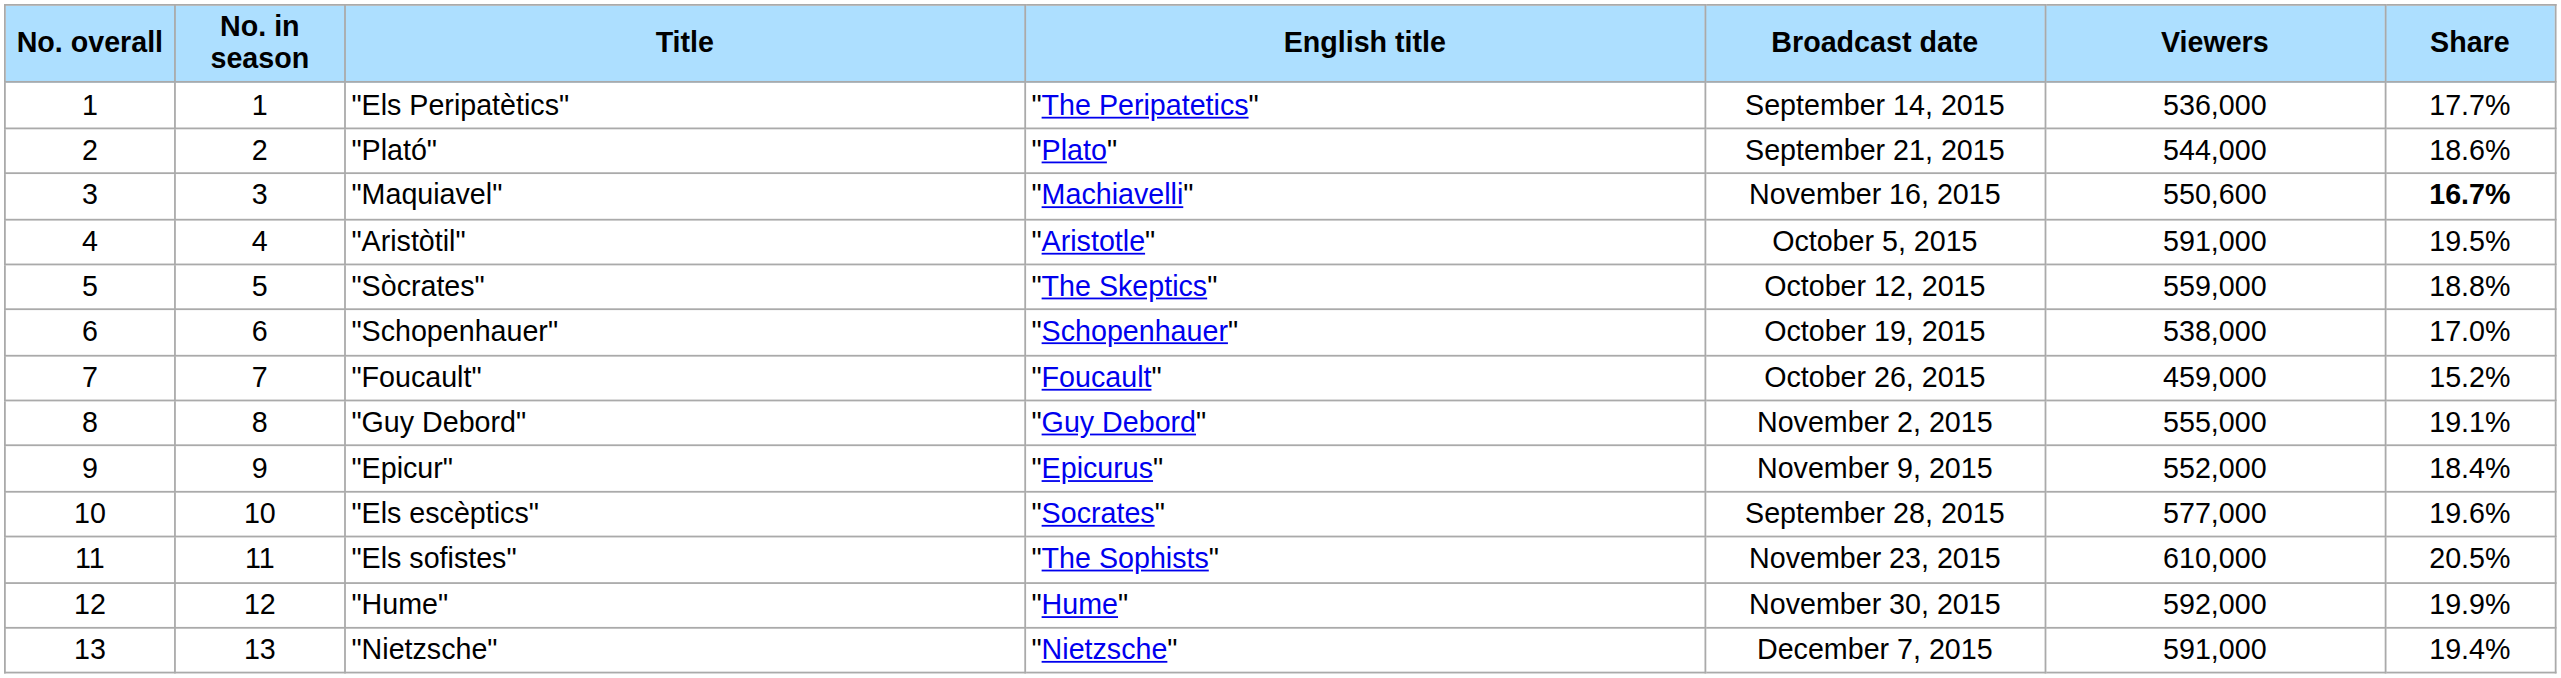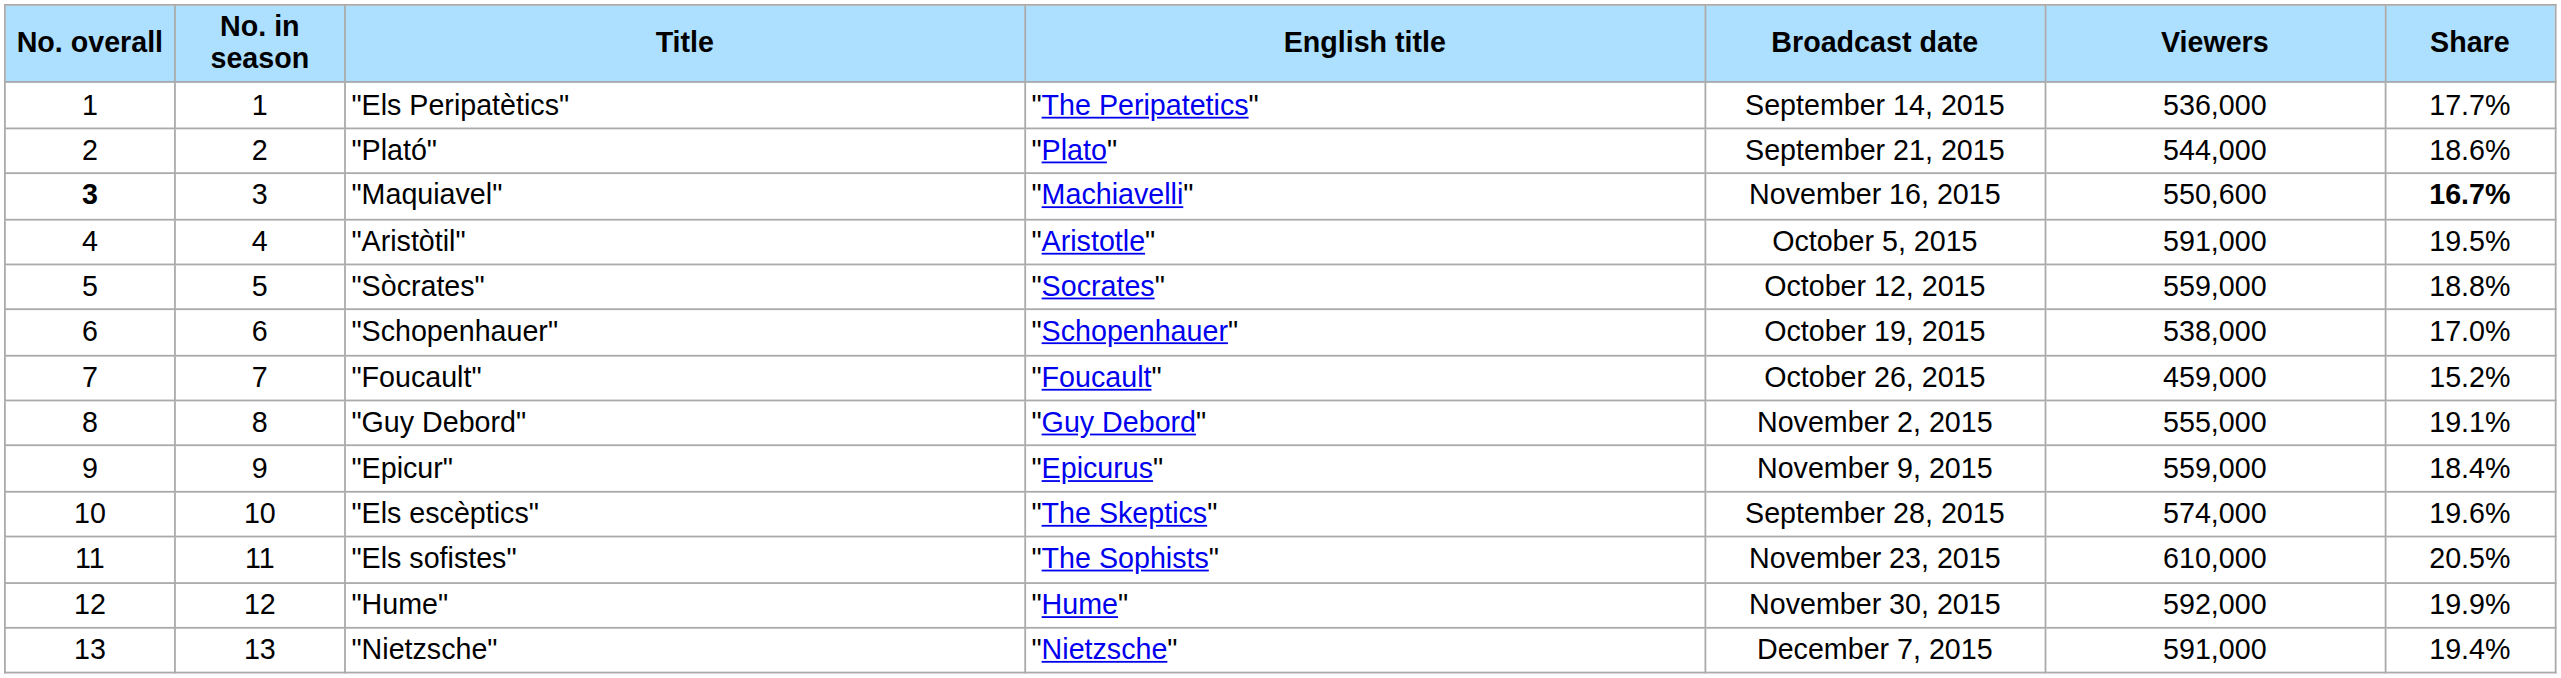 <table class="wikitable" style="width:90%; margin:left; background:#FFFFFF;">
 <tr>
 <th style="background:#ADDFFF;" width="5%">No. overall</th>
 <th style="background:#ADDFFF;" width="5%">No. in season</th>
 <th style="background:#ADDFFF;" width="20%">Title</th>
 <th style="background:#ADDFFF;" width="20%">English title</th>
 <th style="background:#ADDFFF;" width="10%">Broadcast date</th>
 <th style="background:#ADDFFF;" width="10%">Viewers</th>
 <th style="background:#ADDFFF;" width="5%">Share</th>
 </tr>
 <tr>
 <td align="center">1</td>
 <td align="center">1</td>
 <td>"Els Peripatètics"</td>
 <td>"<a href='#'>The Peripatetics</a>"</td>
 <td align="center">September 14, 2015</td>
 <td align="center">536,000</td>
 <td align="center">17.7%</td>
 </tr>
 <tr>
 <td align="center">2</td>
 <td align="center">2</td>
 <td>"Plató"</td>
 <td>"<a href='#'>Plato</a>"</td>
 <td align="center">September 21, 2015</td>
 <td align="center">544,000</td>
 <td align="center">18.6%</td>
 </tr>
 <tr>
-<td align="center">3</td>
+<td align="center"><strong>3</strong></td>
 <td align="center">3</td>
 <td>"Maquiavel"</td>
 <td>"<a href='#'>Machiavelli</a>"</td>
 <td align="center">November 16, 2015</td>
 <td align="center">550,600</td>
 <td align="center"><strong>16.7%</strong></td>
 </tr>
 <tr>
 <td align="center">4</td>
 <td align="center">4</td>
 <td>"Aristòtil"</td>
 <td>"<a href='#'>Aristotle</a>"</td>
 <td align="center">October 5, 2015</td>
 <td align="center">591,000</td>
 <td align="center">19.5%</td>
 </tr>
 <tr>
 <td align="center">5</td>
 <td align="center">5</td>
 <td>"Sòcrates"</td>
-<td>"<a href='#'>The Skeptics</a>"</td>
+<td>"<a href='#'>Socrates</a>"</td>
 <td align="center">October 12, 2015</td>
 <td align="center">559,000</td>
 <td align="center">18.8%</td>
 </tr>
 <tr>
 <td align="center">6</td>
 <td align="center">6</td>
 <td>"Schopenhauer"</td>
 <td>"<a href='#'>Schopenhauer</a>"</td>
 <td align="center">October 19, 2015</td>
 <td align="center">538,000</td>
 <td align="center">17.0%</td>
 </tr>
 <tr>
 <td align="center">7</td>
 <td align="center">7</td>
 <td>"Foucault"</td>
 <td>"<a href='#'>Foucault</a>"</td>
 <td align="center">October 26, 2015</td>
 <td align="center">459,000</td>
 <td align="center">15.2%</td>
 </tr>
 <tr>
 <td align="center">8</td>
 <td align="center">8</td>
 <td>"Guy Debord"</td>
 <td>"<a href='#'>Guy Debord</a>"</td>
 <td align="center">November 2, 2015</td>
 <td align="center">555,000</td>
 <td align="center">19.1%</td>
 </tr>
 <tr>
 <td align="center">9</td>
 <td align="center">9</td>
 <td>"Epicur"</td>
 <td>"<a href='#'>Epicurus</a>"</td>
 <td align="center">November 9, 2015</td>
-<td align="center">552,000</td>
+<td align="center">559,000</td>
 <td align="center">18.4%</td>
 </tr>
 <tr>
 <td align="center">10</td>
 <td align="center">10</td>
 <td>"Els escèptics"</td>
-<td>"<a href='#'>Socrates</a>"</td>
+<td>"<a href='#'>The Skeptics</a>"</td>
 <td align="center">September 28, 2015</td>
-<td align="center">577,000</td>
+<td align="center">574,000</td>
 <td align="center">19.6%</td>
 </tr>
 <tr>
 <td align="center">11</td>
 <td align="center">11</td>
 <td>"Els sofistes"</td>
 <td>"<a href='#'>The Sophists</a>"</td>
 <td align="center">November 23, 2015</td>
 <td align="center">610,000</td>
 <td align="center">20.5%</td>
 </tr>
 <tr>
 <td align="center">12</td>
 <td align="center">12</td>
 <td>"Hume"</td>
 <td>"<a href='#'>Hume</a>"</td>
 <td align="center">November 30, 2015</td>
 <td align="center">592,000</td>
 <td align="center">19.9%</td>
 </tr>
 <tr>
 <td align="center">13</td>
 <td align="center">13</td>
 <td>"Nietzsche"</td>
 <td>"<a href='#'>Nietzsche</a>"</td>
 <td align="center">December 7, 2015</td>
 <td align="center">591,000</td>
 <td align="center">19.4%</td>
 </tr>
 </table>
